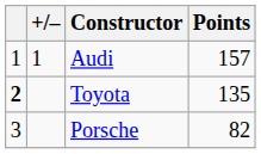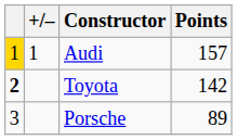 <table class="wikitable" style="font-size: 95%;">
 <tr>
 <th scope="col"></th>
 <th scope="col">+/–</th>
 <th scope="col">Constructor</th>
 <th scope="col">Points</th>
 </tr>
 <tr>
-<td align="center">1</td>
+<td align="center" style="background: gold;">1</td>
 <td align="left"> 1</td>
 <td> <a href='#'>Audi</a></td>
 <td align="right">157</td>
 </tr>
 <tr>
 <td align="center"><strong>2</strong></td>
 <td align="left"></td>
 <td> <a href='#'>Toyota</a></td>
-<td align="right">135</td>
+<td align="right">142</td>
 </tr>
 <tr>
 <td align="center">3</td>
 <td align="left"></td>
 <td> <a href='#'>Porsche</a></td>
-<td align="right">82</td>
+<td align="right">89</td>
 </tr>
 <tr>
 </tr>
 </table>
